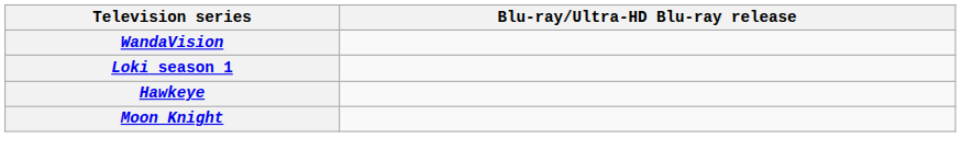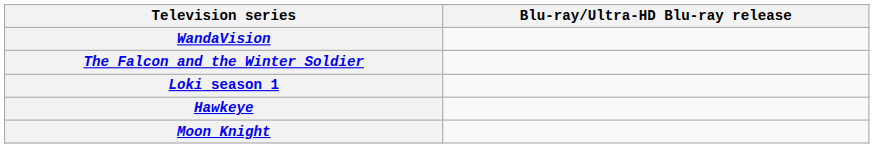 <table class="wikitable plainrowheaders"; width=40%>
 <tr>
 <th scope="col">Television series</th>
 <th scope="col">Blu-ray/Ultra-HD Blu-ray release</th>
 </tr>
 <tr>
 <th scope="row"><em><a href='#'>WandaVision</a></em></th>
+<td></td>
+</tr>
+<tr>
+<th scope="row"><em><a href='#'>The Falcon and the Winter Soldier</a></em></th>
 <td></td>
 </tr>
 <tr>
 <th scope="row"><a href='#'><em>Loki</em> season 1</a></th>
 <td></td>
 </tr>
 <tr>
 <th scope="row"><em><a href='#'>Hawkeye</a></em></th>
 <td></td>
 </tr>
 <tr>
 <th scope="row"><em><a href='#'>Moon Knight</a></em></th>
 <td></td>
 </tr>
 </table>
